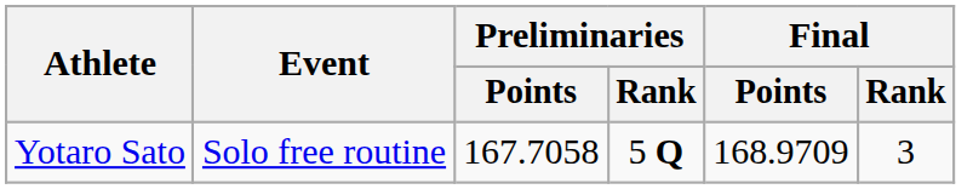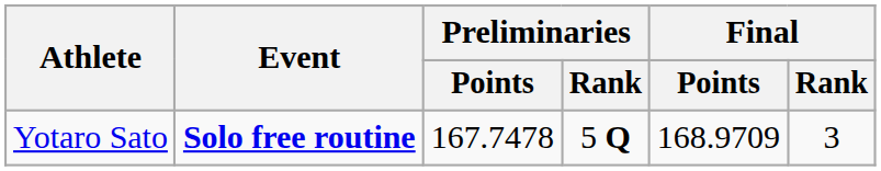 <table class="wikitable" style="text-align:center; font-size:90%;">
 <tr>
 <th rowspan="2">Athlete</th>
 <th rowspan="2">Event</th>
 <th colspan="2">Preliminaries</th>
 <th colspan="2">Final</th>
 </tr>
 <tr style="font-size:95%">
 <th>Points</th>
 <th>Rank</th>
 <th>Points</th>
 <th>Rank</th>
 </tr>
 <tr>
 <td align=left><a href='#'>Yotaro Sato</a></td>
-<td align=left><a href='#'>Solo free routine</a></td>
-<td>167.7058</td>
+<td align=left><strong><a href='#'>Solo free routine</a></strong></td>
+<td>167.7478</td>
 <td>5 <strong>Q</strong></td>
 <td>168.9709</td>
 <td>3</td>
 </tr>
 </table>
